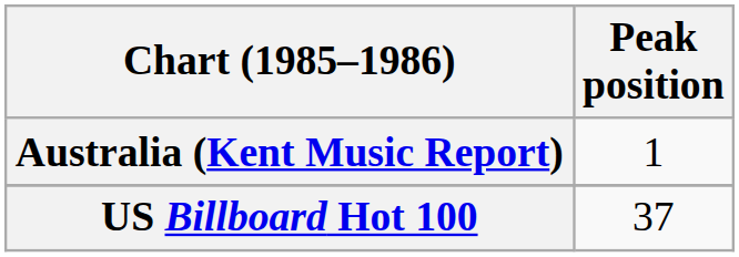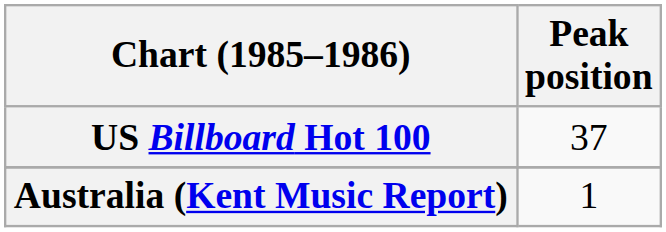 <table class="wikitable sortable plainrowheaders" style="text-align:center">
 <tr>
 <th>Chart (1985–1986)</th>
 <th>Peak<br>position</th>
 </tr>
 <tr>
-<th scope="row">Australia (<a href='#'>Kent Music Report</a>)</th>
-<td>1</td>
+<th scope="row">US <a href='#'><em>Billboard</em> Hot 100</a></th>
+<td>37</td>
 </tr>
 <tr>
 </tr>
 <tr>
-<th scope="row">US <a href='#'><em>Billboard</em> Hot 100</a></th>
-<td>37</td>
+<th scope="row">Australia (<a href='#'>Kent Music Report</a>)</th>
+<td>1</td>
 </tr>
 </table>
